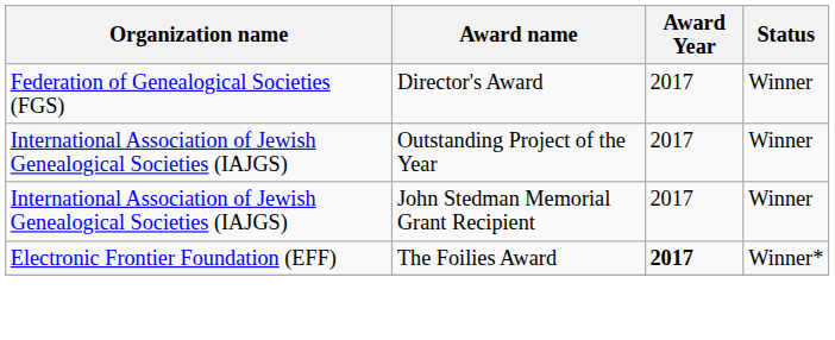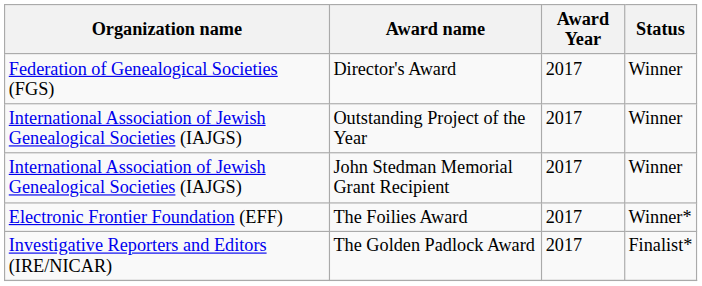 <table class="wikitable">
 <tr>
 <th>Organization name</th>
 <th>Award name</th>
 <th>Award Year</th>
 <th>Status</th>
 </tr>
 <tr style="vertical-align: top;">
 <td><a href='#'>Federation of Genealogical Societies</a> (FGS)</td>
 <td>Director's Award</td>
 <td>2017</td>
 <td>Winner</td>
 </tr>
 <tr style="vertical-align: top;">
 <td><a href='#'>International Association of Jewish Genealogical Societies</a> (IAJGS)</td>
 <td>Outstanding Project of the Year</td>
 <td>2017</td>
 <td>Winner</td>
 </tr>
 <tr style="vertical-align: top;">
 <td><a href='#'>International Association of Jewish Genealogical Societies</a> (IAJGS)</td>
 <td>John Stedman Memorial Grant Recipient</td>
 <td>2017</td>
 <td>Winner</td>
 </tr>
 <tr style="vertical-align: top;">
 <td><a href='#'>Electronic Frontier Foundation</a> (EFF)</td>
 <td>The Foilies Award</td>
-<td><strong>2017</strong></td>
+<td>2017</td>
 <td>Winner*</td>
+</tr>
+<tr style="vertical-align: top;">
+<td><a href='#'>Investigative Reporters and Editors</a> (IRE/NICAR)</td>
+<td>The Golden Padlock Award</td>
+<td>2017</td>
+<td>Finalist*</td>
 </tr>
 <tr>
 </tr>
 </table>
